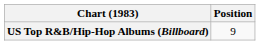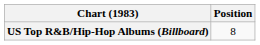 <table class="wikitable plainrowheaders" style="text-align:center">
 <tr>
 <th scope="col">Chart (1983)</th>
 <th scope="col">Position</th>
 </tr>
 <tr>
 <th scope="row">US Top R&B/Hip-Hop Albums (<em>Billboard</em>)</th>
-<td>9</td>
+<td>8</td>
 </tr>
 </table>
